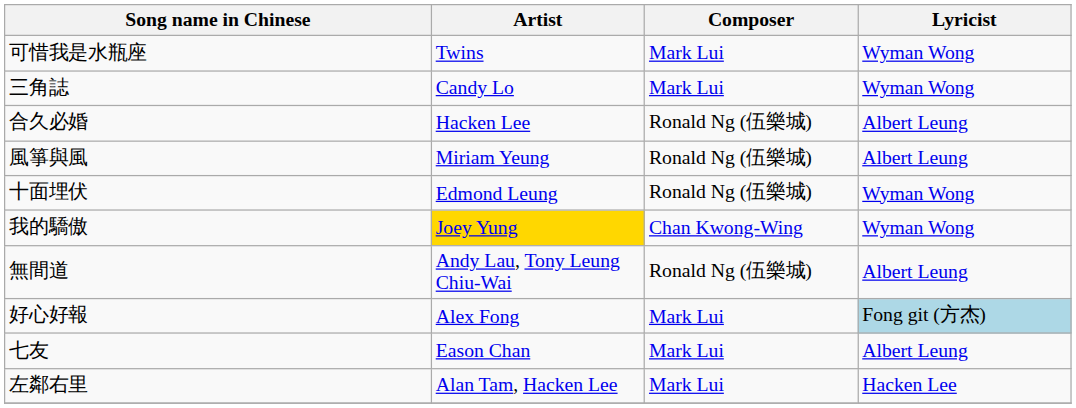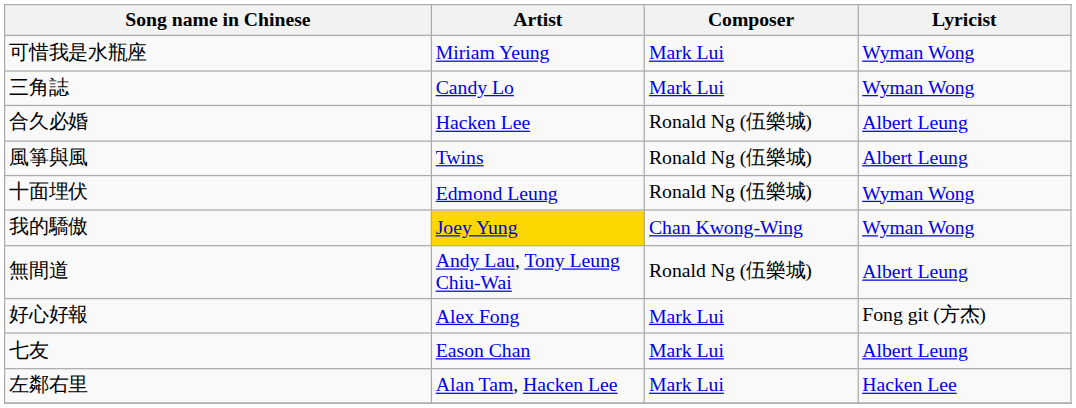 <table class="wikitable">
 <tr>
 <th width=40%>Song name in Chinese</th>
 <th width=20%>Artist</th>
 <th width=20%>Composer</th>
 <th width=20%>Lyricist</th>
 </tr>
 <tr>
 <td>可惜我是水瓶座</td>
-<td><a href='#'>Twins</a></td>
+<td><a href='#'>Miriam Yeung</a></td>
 <td><a href='#'>Mark Lui</a></td>
 <td><a href='#'>Wyman Wong</a></td>
 </tr>
 <tr>
 <td>三角誌</td>
 <td><a href='#'>Candy Lo</a></td>
 <td><a href='#'>Mark Lui</a></td>
 <td><a href='#'>Wyman Wong</a></td>
 </tr>
 <tr>
 <td>合久必婚</td>
 <td><a href='#'>Hacken Lee</a></td>
 <td>Ronald Ng (伍樂城)</td>
 <td><a href='#'>Albert Leung</a></td>
 </tr>
 <tr>
 <td>風箏與風</td>
-<td><a href='#'>Miriam Yeung</a></td>
+<td><a href='#'>Twins</a></td>
 <td>Ronald Ng (伍樂城)</td>
 <td><a href='#'>Albert Leung</a></td>
 </tr>
 <tr>
 <td>十面埋伏</td>
 <td><a href='#'>Edmond Leung</a></td>
 <td>Ronald Ng (伍樂城)</td>
 <td><a href='#'>Wyman Wong</a></td>
 </tr>
 <tr>
 <td>我的驕傲</td>
 <td style="background: gold;"><a href='#'>Joey Yung</a></td>
 <td><a href='#'>Chan Kwong-Wing</a></td>
 <td><a href='#'>Wyman Wong</a></td>
 </tr>
 <tr>
 <td>無間道</td>
 <td><a href='#'>Andy Lau</a>, <a href='#'>Tony Leung Chiu-Wai</a></td>
 <td>Ronald Ng (伍樂城)</td>
 <td><a href='#'>Albert Leung</a></td>
 </tr>
 <tr>
 <td>好心好報</td>
 <td><a href='#'>Alex Fong</a></td>
 <td><a href='#'>Mark Lui</a></td>
-<td style="background: lightblue;">Fong git (方杰)</td>
+<td>Fong git (方杰)</td>
 </tr>
 <tr>
 <td>七友</td>
 <td><a href='#'>Eason Chan</a></td>
 <td><a href='#'>Mark Lui</a></td>
 <td><a href='#'>Albert Leung</a></td>
 </tr>
 <tr>
 <td>左鄰右里</td>
 <td><a href='#'>Alan Tam</a>, <a href='#'>Hacken Lee</a></td>
 <td><a href='#'>Mark Lui</a></td>
 <td><a href='#'>Hacken Lee</a></td>
 </tr>
 <tr>
 </tr>
 </table>
